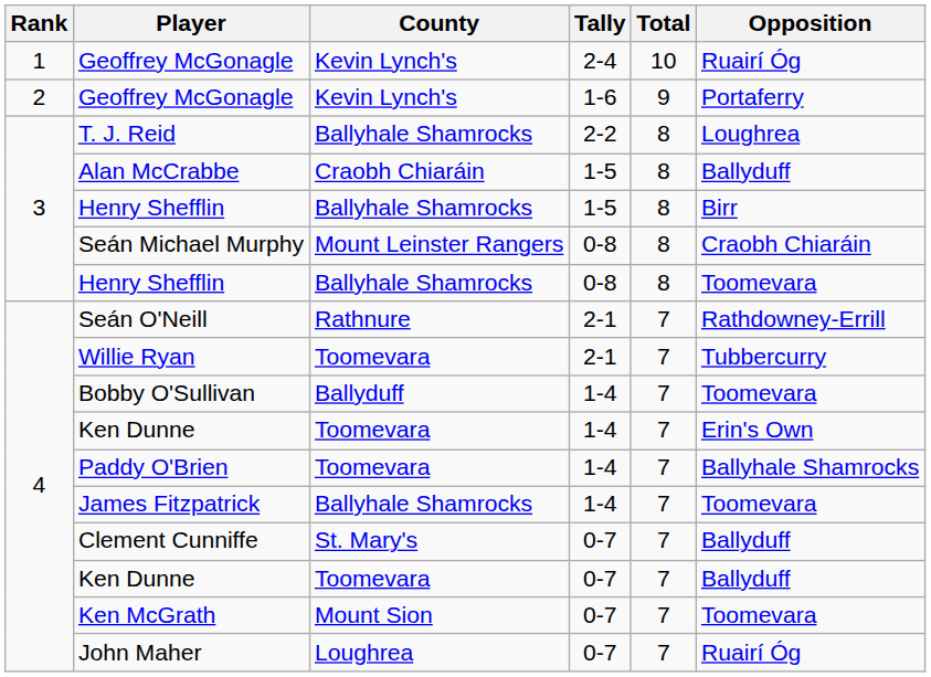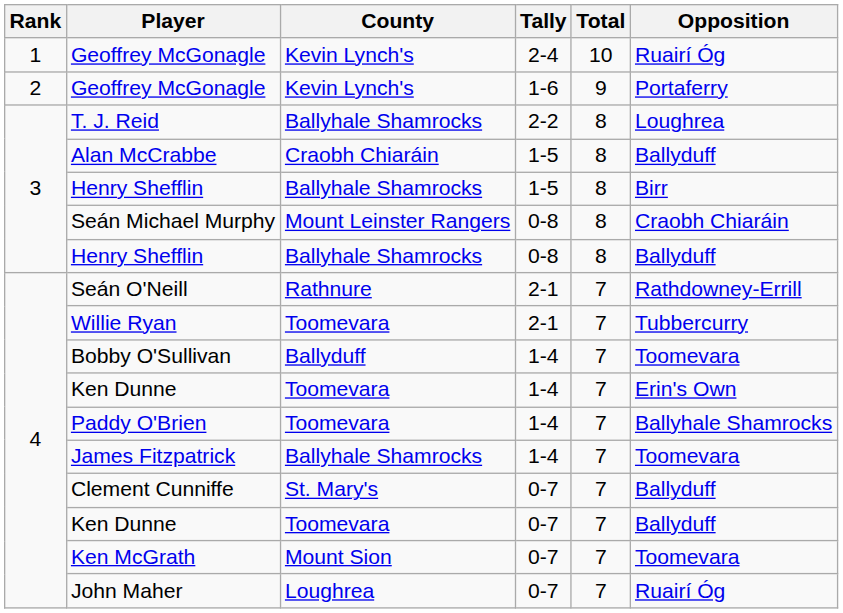 <table class="wikitable">
 <tr>
 <th>Rank</th>
 <th>Player</th>
 <th>County</th>
 <th>Tally</th>
 <th>Total</th>
 <th>Opposition</th>
 </tr>
 <tr>
 <td rowspan=1 align=center>1</td>
 <td><a href='#'>Geoffrey McGonagle</a></td>
 <td><a href='#'>Kevin Lynch's</a></td>
 <td align=center>2-4</td>
 <td align=center>10</td>
 <td><a href='#'>Ruairí Óg</a></td>
 </tr>
 <tr>
 <td rowspan=1 align=center>2</td>
 <td><a href='#'>Geoffrey McGonagle</a></td>
 <td><a href='#'>Kevin Lynch's</a></td>
 <td align=center>1-6</td>
 <td align=center>9</td>
 <td><a href='#'>Portaferry</a></td>
 </tr>
 <tr>
 <td rowspan=5 align=center>3</td>
 <td><a href='#'>T. J. Reid</a></td>
 <td><a href='#'>Ballyhale Shamrocks</a></td>
 <td align=center>2-2</td>
 <td align=center>8</td>
 <td><a href='#'>Loughrea</a></td>
 </tr>
 <tr>
 <td><a href='#'>Alan McCrabbe</a></td>
 <td><a href='#'>Craobh Chiaráin</a></td>
 <td align=center>1-5</td>
 <td align=center>8</td>
 <td><a href='#'>Ballyduff</a></td>
 </tr>
 <tr>
 <td><a href='#'>Henry Shefflin</a></td>
 <td><a href='#'>Ballyhale Shamrocks</a></td>
 <td align=center>1-5</td>
 <td align=center>8</td>
 <td><a href='#'>Birr</a></td>
 </tr>
 <tr>
 <td>Seán Michael Murphy</td>
 <td><a href='#'>Mount Leinster Rangers</a></td>
 <td align=center>0-8</td>
 <td align=center>8</td>
 <td><a href='#'>Craobh Chiaráin</a></td>
 </tr>
 <tr>
 <td><a href='#'>Henry Shefflin</a></td>
 <td><a href='#'>Ballyhale Shamrocks</a></td>
 <td align=center>0-8</td>
 <td align=center>8</td>
-<td><a href='#'>Toomevara</a></td>
+<td><a href='#'>Ballyduff</a></td>
 </tr>
 <tr>
 <td rowspan=10 align=center>4</td>
 <td>Seán O'Neill</td>
 <td><a href='#'>Rathnure</a></td>
 <td align=center>2-1</td>
 <td align=center>7</td>
 <td><a href='#'>Rathdowney-Errill</a></td>
 </tr>
 <tr>
 <td><a href='#'>Willie Ryan</a></td>
 <td><a href='#'>Toomevara</a></td>
 <td align=center>2-1</td>
 <td align=center>7</td>
 <td><a href='#'>Tubbercurry</a></td>
 </tr>
 <tr>
 <td>Bobby O'Sullivan</td>
 <td><a href='#'>Ballyduff</a></td>
 <td align=center>1-4</td>
 <td align=center>7</td>
 <td><a href='#'>Toomevara</a></td>
 </tr>
 <tr>
 <td>Ken Dunne</td>
 <td><a href='#'>Toomevara</a></td>
 <td align=center>1-4</td>
 <td align=center>7</td>
 <td><a href='#'>Erin's Own</a></td>
 </tr>
 <tr>
 <td><a href='#'>Paddy O'Brien</a></td>
 <td><a href='#'>Toomevara</a></td>
 <td align=center>1-4</td>
 <td align=center>7</td>
 <td><a href='#'>Ballyhale Shamrocks</a></td>
 </tr>
 <tr>
 <td><a href='#'>James Fitzpatrick</a></td>
 <td><a href='#'>Ballyhale Shamrocks</a></td>
 <td align=center>1-4</td>
 <td align=center>7</td>
 <td><a href='#'>Toomevara</a></td>
 </tr>
 <tr>
 <td>Clement Cunniffe</td>
 <td><a href='#'>St. Mary's</a></td>
 <td align=center>0-7</td>
 <td align=center>7</td>
 <td><a href='#'>Ballyduff</a></td>
 </tr>
 <tr>
 <td>Ken Dunne</td>
 <td><a href='#'>Toomevara</a></td>
 <td align=center>0-7</td>
 <td align=center>7</td>
 <td><a href='#'>Ballyduff</a></td>
 </tr>
 <tr>
 <td><a href='#'>Ken McGrath</a></td>
 <td><a href='#'>Mount Sion</a></td>
 <td align=center>0-7</td>
 <td align=center>7</td>
 <td><a href='#'>Toomevara</a></td>
 </tr>
 <tr>
 <td>John Maher</td>
 <td><a href='#'>Loughrea</a></td>
 <td align=center>0-7</td>
 <td align=center>7</td>
 <td><a href='#'>Ruairí Óg</a></td>
 </tr>
 </table>
